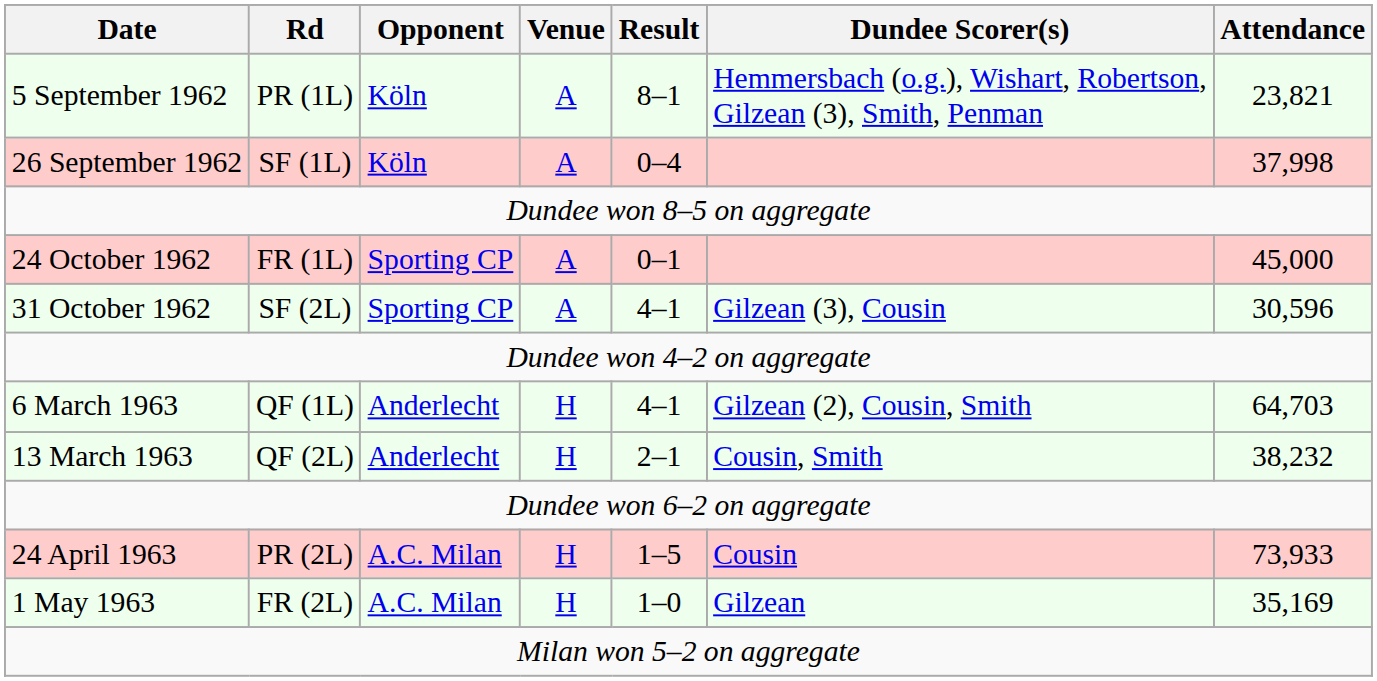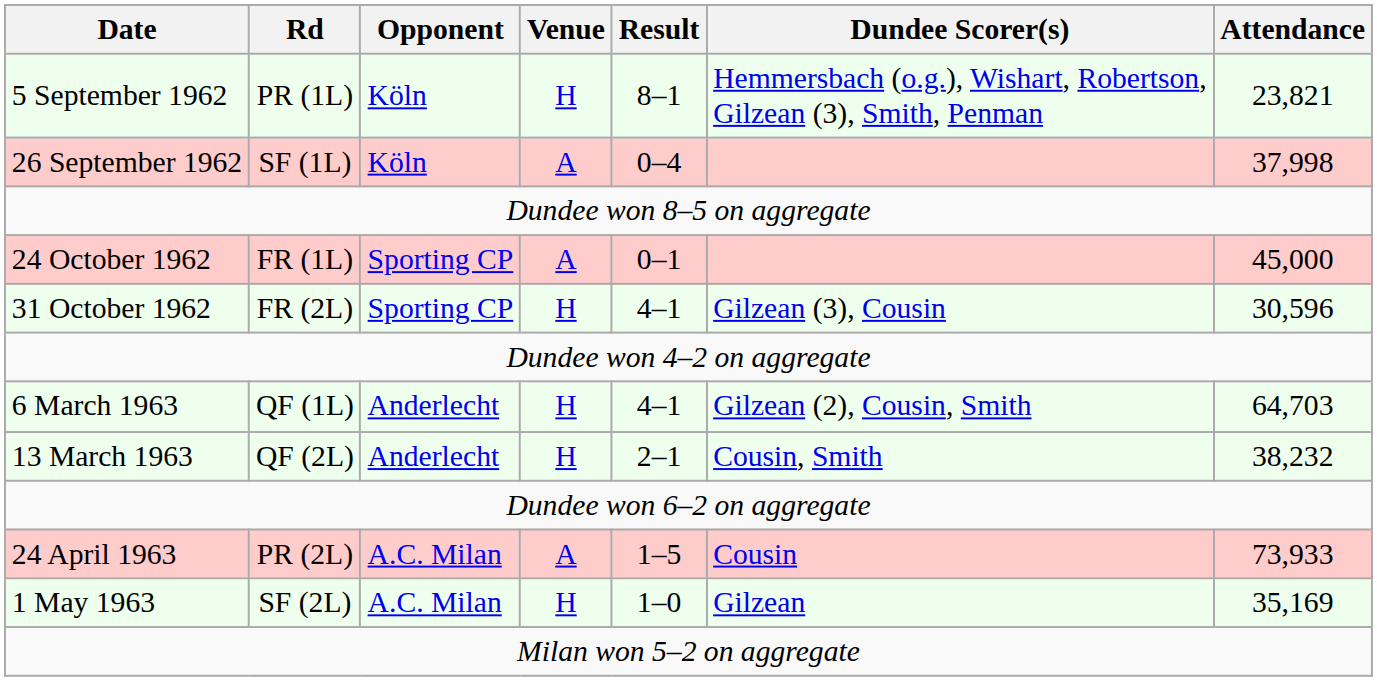 <table class="wikitable sortable" style="font-size:95%; text-align:center">
 <tr>
 <th>Date</th>
 <th>Rd</th>
 <th>Opponent</th>
 <th>Venue</th>
 <th>Result</th>
 <th>Dundee Scorer(s)</th>
 <th>Attendance</th>
 </tr>
 <tr bgcolor="#EEFFEE">
 <td align="left">5 September 1962</td>
 <td>PR (1L)</td>
 <td align="left"> <a href='#'>Köln</a></td>
-<td><a href='#'>A</a></td>
+<td><a href='#'>H</a></td>
 <td>8–1</td>
 <td align="left"><a href='#'>Hemmersbach</a> (<a href='#'>o.g.</a>), <a href='#'>Wishart</a>, <a href='#'>Robertson</a>,<br><a href='#'>Gilzean</a> (3), <a href='#'>Smith</a>, <a href='#'>Penman</a></td>
 <td>23,821</td>
 </tr>
 <tr bgcolor="#FFCCCC">
 <td align="left">26 September 1962</td>
 <td>SF (1L)</td>
 <td align="left"> <a href='#'>Köln</a></td>
 <td><a href='#'>A</a></td>
 <td>0–4</td>
 <td></td>
 <td>37,998</td>
 </tr>
 <tr>
 <td colspan="7"><em>Dundee won 8–5 on aggregate</em></td>
 </tr>
 <tr bgcolor="#FFCCCC">
 <td align="left">24 October 1962</td>
 <td>FR (1L)</td>
 <td align="left"> <a href='#'>Sporting CP</a></td>
 <td><a href='#'>A</a></td>
 <td>0–1</td>
 <td></td>
 <td>45,000</td>
 </tr>
 <tr bgcolor="#EEFFEE">
 <td align="left">31 October 1962</td>
-<td>SF (2L)</td>
+<td>FR (2L)</td>
 <td align="left"> <a href='#'>Sporting CP</a></td>
-<td><a href='#'>A</a></td>
+<td><a href='#'>H</a></td>
 <td>4–1</td>
 <td align="left"><a href='#'>Gilzean</a> (3), <a href='#'>Cousin</a></td>
 <td>30,596</td>
 </tr>
 <tr>
 <td colspan="7"><em>Dundee won 4–2 on aggregate</em></td>
 </tr>
 <tr bgcolor="#EEFFEE">
 <td align="left">6 March 1963</td>
 <td>QF (1L)</td>
 <td align="left"> <a href='#'>Anderlecht</a></td>
 <td><a href='#'>H</a></td>
 <td>4–1</td>
 <td align="left"><a href='#'>Gilzean</a> (2), <a href='#'>Cousin</a>, <a href='#'>Smith</a></td>
 <td>64,703</td>
 </tr>
 <tr bgcolor="#EEFFEE">
 <td align="left">13 March 1963</td>
 <td>QF (2L)</td>
 <td align="left"> <a href='#'>Anderlecht</a></td>
 <td><a href='#'>H</a></td>
 <td>2–1</td>
 <td align="left"><a href='#'>Cousin</a>, <a href='#'>Smith</a></td>
 <td>38,232</td>
 </tr>
 <tr>
 <td colspan="7"><em>Dundee won 6–2 on aggregate</em></td>
 </tr>
 <tr bgcolor="#FFCCCC">
 <td align="left">24 April 1963</td>
 <td>PR (2L)</td>
 <td align="left"> <a href='#'>A.C. Milan</a></td>
-<td><a href='#'>H</a></td>
+<td><a href='#'>A</a></td>
 <td>1–5</td>
 <td align="left"><a href='#'>Cousin</a></td>
 <td>73,933</td>
 </tr>
 <tr bgcolor="#EEFFEE">
 <td align="left">1 May 1963</td>
-<td>FR (2L)</td>
+<td>SF (2L)</td>
 <td align="left"> <a href='#'>A.C. Milan</a></td>
 <td><a href='#'>H</a></td>
 <td>1–0</td>
 <td align="left"><a href='#'>Gilzean</a></td>
 <td>35,169</td>
 </tr>
 <tr>
 <td colspan="7"><em>Milan won 5–2 on aggregate</em></td>
 </tr>
 </table>
